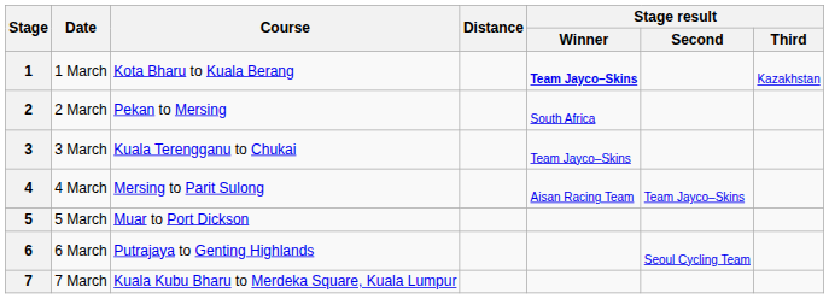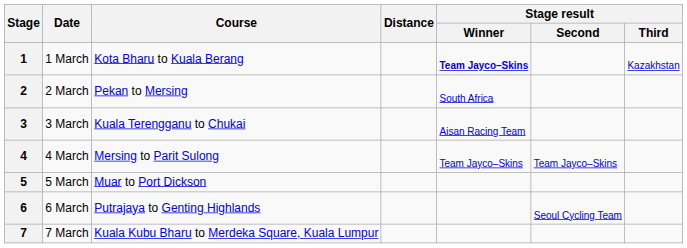 <table class=wikitable>
 <tr>
 <th rowspan=2>Stage</th>
 <th rowspan=2>Date</th>
 <th rowspan=2>Course</th>
 <th rowspan=2>Distance</th>
 <th colspan=3>Stage result</th>
 </tr>
 <tr>
 <th>Winner</th>
 <th>Second</th>
 <th>Third</th>
 </tr>
 <tr>
 <th>1</th>
 <td>1 March</td>
 <td><a href='#'>Kota Bharu</a> to <a href='#'>Kuala Berang</a></td>
 <td align=center></td>
 <td><strong><br><small><a href='#'>Team Jayco–Skins</a></small></strong></td>
 <td><br><small></small></td>
 <td><br><small><a href='#'>Kazakhstan</a></small></td>
 </tr>
 <tr>
 <th>2</th>
 <td>2 March</td>
 <td><a href='#'>Pekan</a> to <a href='#'>Mersing</a></td>
 <td align=center></td>
 <td><br><small><a href='#'>South Africa</a></small></td>
 <td><br><small></small></td>
 <td><br><small></small></td>
 </tr>
 <tr>
 <th>3</th>
 <td>3 March</td>
 <td><a href='#'>Kuala Terengganu</a> to <a href='#'>Chukai</a></td>
 <td align=center></td>
-<td><br><small><a href='#'>Team Jayco–Skins</a></small></td>
+<td><br><small><a href='#'>Aisan Racing Team</a></small></td>
 <td><br><small></small></td>
 <td><br><small></small></td>
 </tr>
 <tr>
 <th>4</th>
 <td>4 March</td>
 <td><a href='#'>Mersing</a> to <a href='#'>Parit Sulong</a></td>
 <td align=center></td>
-<td><br><small><a href='#'>Aisan Racing Team</a></small></td>
+<td><br><small><a href='#'>Team Jayco–Skins</a></small></td>
 <td><br><small><a href='#'>Team Jayco–Skins</a></small></td>
 <td><br><small></small></td>
 </tr>
 <tr>
 <th>5</th>
 <td>5 March</td>
 <td><a href='#'>Muar</a> to <a href='#'>Port Dickson</a></td>
 <td align=center></td>
 <td><br><small></small></td>
 <td><br><small></small></td>
 <td><br><small></small></td>
 </tr>
 <tr>
 <th>6</th>
 <td>6 March</td>
 <td><a href='#'>Putrajaya</a> to <a href='#'>Genting Highlands</a></td>
 <td align=center></td>
 <td><br><small></small></td>
 <td><br><small><a href='#'>Seoul Cycling Team</a></small></td>
 <td><br><small></small></td>
 </tr>
 <tr>
 <th>7</th>
 <td>7 March</td>
 <td><a href='#'>Kuala Kubu Bharu</a> to <a href='#'>Merdeka Square, Kuala Lumpur</a></td>
 <td align=center></td>
 <td><br><small></small></td>
 <td><br><small></small></td>
 <td><br><small></small></td>
 </tr>
 </table>
